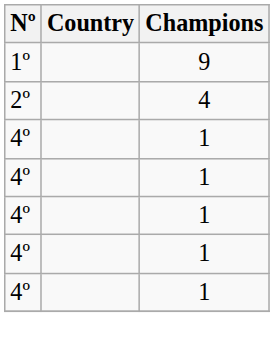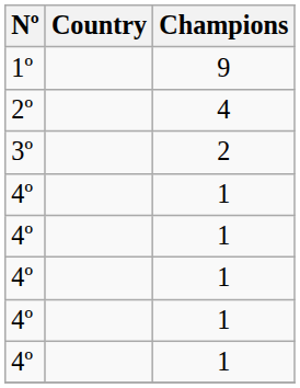 <table class="sortable wikitable">
 <tr>
 <th>Nº</th>
 <th>Country</th>
 <th>Champions</th>
 </tr>
 <tr>
 <td>1º</td>
 <td></td>
 <td align="center">9</td>
 </tr>
 <tr>
 <td>2º</td>
 <td></td>
 <td align="center">4</td>
+</tr>
+<tr>
+<td>3º</td>
+<td></td>
+<td align="center">2</td>
 </tr>
 <tr>
 <td>4º</td>
 <td></td>
 <td align="center">1</td>
 </tr>
 <tr>
 <td>4º</td>
 <td></td>
 <td align="center">1</td>
 </tr>
 <tr>
 <td>4º</td>
 <td></td>
 <td align="center">1</td>
 </tr>
 <tr>
 <td>4º</td>
 <td></td>
 <td align="center">1</td>
 </tr>
 <tr>
 <td>4º</td>
 <td></td>
 <td align="center">1</td>
 </tr>
 <tr>
 </tr>
 </table>
